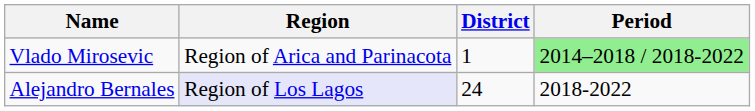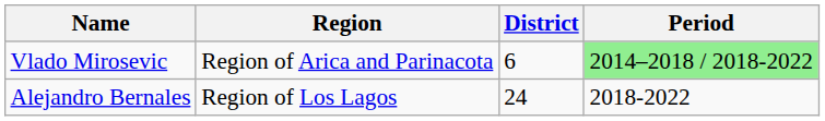 <table class="wikitable">
 <tr>
 <th>Name</th>
 <th>Region</th>
 <th><a href='#'>District</a></th>
 <th>Period</th>
 </tr>
 <tr>
 <td><a href='#'>Vlado Mirosevic</a></td>
 <td>Region of <a href='#'>Arica and Parinacota</a></td>
-<td>1</td>
+<td>6</td>
 <td style="background: lightgreen;">2014–2018 / 2018-2022</td>
 </tr>
 <tr>
 <td><a href='#'>Alejandro Bernales</a></td>
-<td style="background: lavender;">Region of <a href='#'>Los Lagos</a></td>
+<td>Region of <a href='#'>Los Lagos</a></td>
 <td>24</td>
 <td>2018-2022</td>
 </tr>
 </table>
